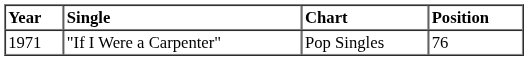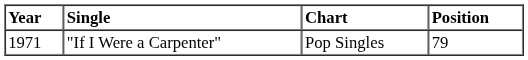 <table border=1 cellspacing=0 cellpadding=2 width="500px">
 <tr>
 <th align="left">Year</th>
 <th align="left">Single</th>
 <th align="left">Chart</th>
 <th align="left">Position</th>
 </tr>
 <tr>
 <td align="left">1971</td>
 <td align="left">"If I Were a Carpenter"</td>
 <td align="left">Pop Singles</td>
-<td align="left">76</td>
+<td align="left">79</td>
 </tr>
 <tr>
 </tr>
 </table>
